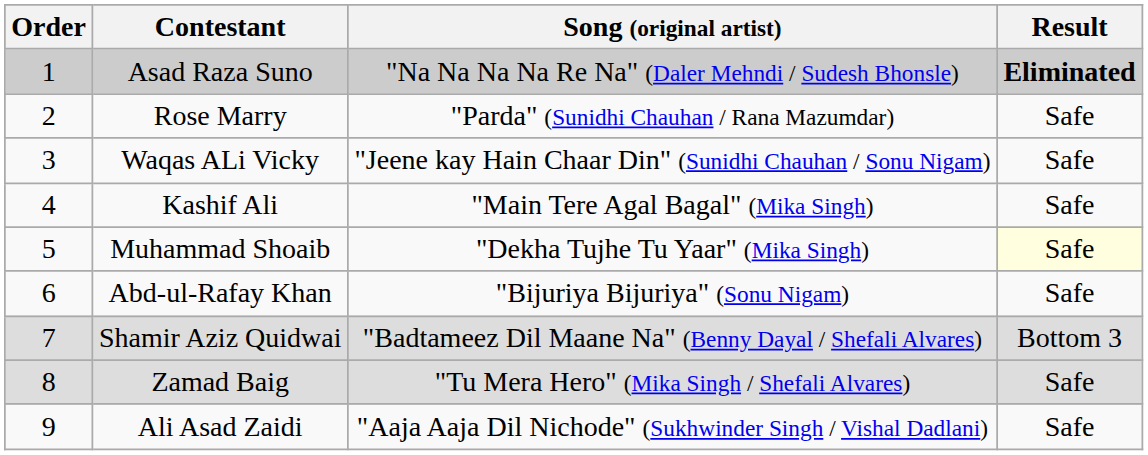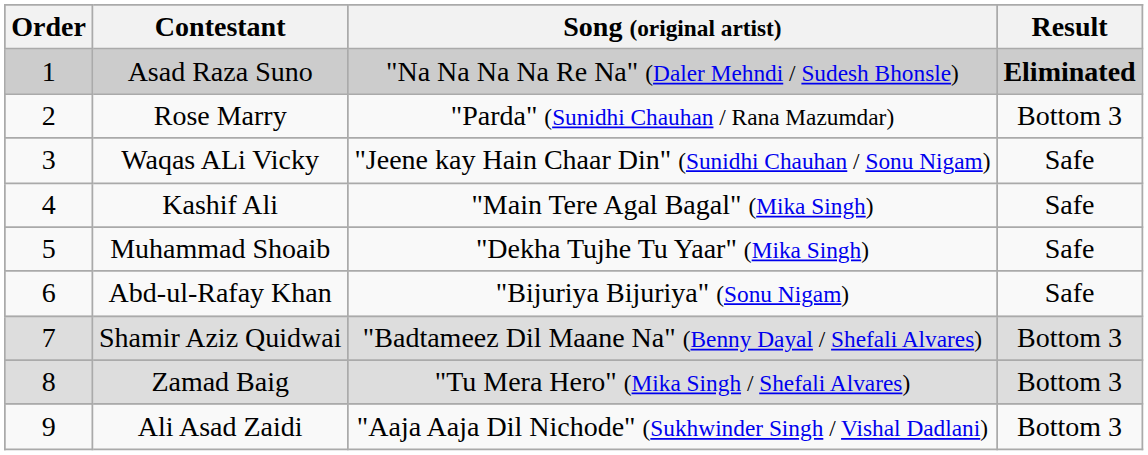 <table class="wikitable plainrowheaders" style="text-align:center;">
 <tr style="background:#f2f2f2;">
 <th scope="col">Order </th>
 <th scope="col">Contestant</th>
 <th scope="col">Song <small>(original artist)</small></th>
 <th scope="col">Result</th>
 </tr>
 <tr style="background:#ccc;">
 <td>1</td>
 <td scope="row">Asad Raza Suno</td>
 <td>"Na Na Na Na Re Na" <small>(<a href='#'>Daler Mehndi</a> / <a href='#'>Sudesh Bhonsle</a>)</small></td>
 <td><strong>Eliminated</strong></td>
 </tr>
 <tr>
 <td>2</td>
 <td scope="row">Rose Marry</td>
 <td>"Parda" <small>(<a href='#'>Sunidhi Chauhan</a> / Rana Mazumdar)</small></td>
-<td>Safe</td>
+<td>Bottom 3</td>
 </tr>
 <tr>
 <td>3</td>
 <td scope="row">Waqas ALi Vicky</td>
 <td>"Jeene kay Hain Chaar Din" <small>(<a href='#'>Sunidhi Chauhan</a> / <a href='#'>Sonu Nigam</a>)</small></td>
 <td>Safe</td>
 </tr>
 <tr>
 <td>4</td>
 <td scope="row">Kashif Ali</td>
 <td>"Main Tere Agal Bagal" <small>(<a href='#'>Mika Singh</a>)</small></td>
 <td>Safe</td>
 </tr>
 <tr>
 <td>5</td>
 <td scope="row">Muhammad Shoaib</td>
 <td>"Dekha Tujhe Tu Yaar" <small>(<a href='#'>Mika Singh</a>)</small></td>
-<td style="background: lightyellow;">Safe</td>
+<td>Safe</td>
 </tr>
 <tr>
 <td>6</td>
 <td scope="row">Abd-ul-Rafay Khan</td>
 <td>"Bijuriya Bijuriya" <small>(<a href='#'>Sonu Nigam</a>)</small></td>
 <td>Safe</td>
 </tr>
 <tr style="background:#ddd;">
 <td>7</td>
 <td scope="row">Shamir Aziz Quidwai</td>
 <td>"Badtameez Dil Maane Na" <small>(<a href='#'>Benny Dayal</a> / <a href='#'>Shefali Alvares</a>)</small></td>
 <td>Bottom 3</td>
 </tr>
 <tr style="background:#ddd;">
 <td>8</td>
 <td scope="row">Zamad Baig</td>
 <td>"Tu Mera Hero" <small>(<a href='#'>Mika Singh</a> / <a href='#'>Shefali Alvares</a>)</small></td>
-<td>Safe</td>
+<td>Bottom 3</td>
 </tr>
 <tr>
 <td>9</td>
 <td scope="row">Ali Asad Zaidi</td>
 <td>"Aaja Aaja Dil Nichode" <small>(<a href='#'>Sukhwinder Singh</a> / <a href='#'>Vishal Dadlani</a>)</small></td>
-<td>Safe</td>
+<td>Bottom 3</td>
 </tr>
 </table>
